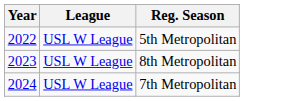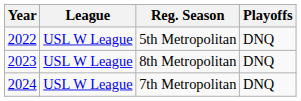 <table class="wikitable">
 <tr>
 <th>Year</th>
 <th>League</th>
 <th>Reg. Season</th>
+<th>Playoffs</th>
 </tr>
 <tr>
 <td><a href='#'>2022</a></td>
 <td><a href='#'>USL W League</a></td>
 <td>5th Metropolitan</td>
+<td>DNQ</td>
 </tr>
 <tr>
 <td><a href='#'>2023</a></td>
 <td><a href='#'>USL W League</a></td>
 <td>8th Metropolitan</td>
+<td>DNQ</td>
 </tr>
 <tr>
 <td><a href='#'>2024</a></td>
 <td><a href='#'>USL W League</a></td>
 <td>7th Metropolitan</td>
+<td>DNQ</td>
 </tr>
 </table>
